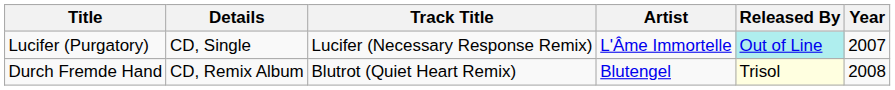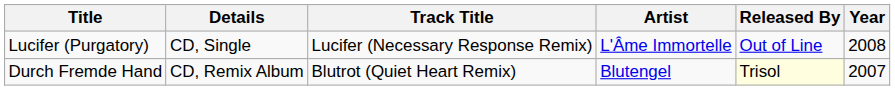 <table class="wikitable">
 <tr>
 <th>Title</th>
 <th>Details</th>
 <th>Track Title</th>
 <th>Artist</th>
 <th>Released By</th>
 <th>Year</th>
 </tr>
 <tr>
 <td>Lucifer (Purgatory)</td>
 <td>CD, Single</td>
 <td>Lucifer (Necessary Response Remix)</td>
 <td><a href='#'>L'Âme Immortelle</a></td>
-<td style="background: paleturquoise;"><a href='#'>Out of Line</a></td>
-<td>2007</td>
+<td><a href='#'>Out of Line</a></td>
+<td>2008</td>
 </tr>
 <tr>
 <td>Durch Fremde Hand</td>
 <td>CD, Remix Album</td>
 <td>Blutrot (Quiet Heart Remix)</td>
 <td><a href='#'>Blutengel</a></td>
 <td style="background: lightyellow;">Trisol</td>
-<td>2008</td>
+<td>2007</td>
 </tr>
 </table>
